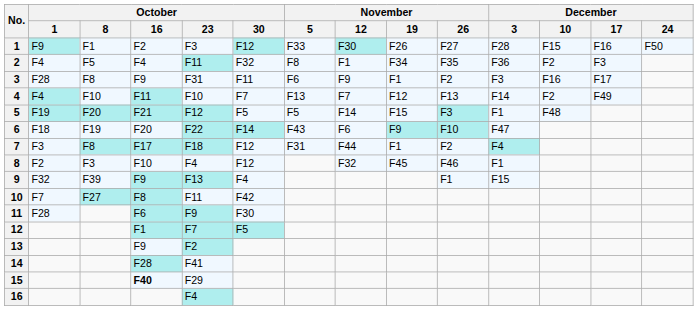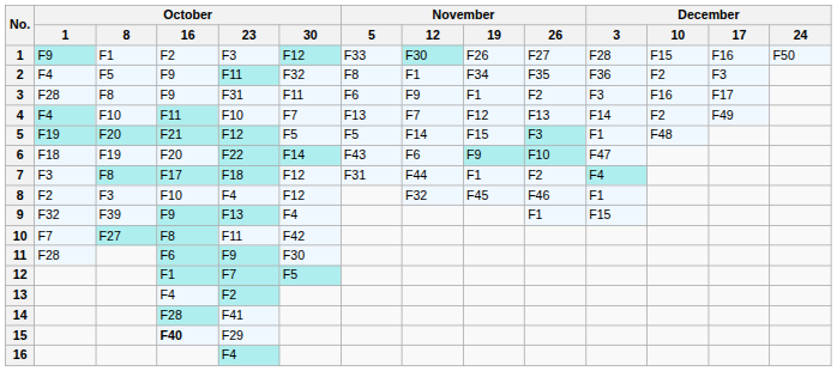 <table class="wikitable" style="font-size: 85%; width: 100%">
 <tr>
 <th rowspan=2 width=25>No.</th>
 <th colspan=5>October</th>
 <th colspan=4>November</th>
 <th colspan=4>December</th>
 </tr>
 <tr>
 <th>1</th>
 <th>8</th>
 <th>16</th>
 <th>23</th>
 <th>30</th>
 <th>5</th>
 <th>12</th>
 <th>19</th>
 <th>26</th>
 <th>3</th>
 <th>10</th>
 <th>17</th>
 <th>24</th>
 </tr>
 <tr>
 <th>1</th>
 <td style="background:#afeeee;"> F9</td>
 <td style="background:#f0f8ff;"> F1</td>
 <td style="background:#f0f8ff;"> F2</td>
 <td style="background:#f0f8ff;"> F3</td>
 <td style="background:#afeeee;"> F12</td>
 <td style="background:#f0f8ff;"> F33</td>
 <td style="background:#afeeee;"> F30</td>
 <td style="background:#f0f8ff;"> F26</td>
 <td style="background:#f0f8ff;"> F27</td>
 <td style="background:#f0f8ff;"> F28</td>
 <td style="background:#f0f8ff;"> F15</td>
 <td style="background:#f0f8ff;"> F16</td>
 <td style="background:#f0f8ff;"> F50</td>
 </tr>
 <tr>
 <th>2</th>
 <td style="background:#f0f8ff;"> F4</td>
 <td style="background:#f0f8ff;"> F5</td>
-<td style="background:#f0f8ff;"> F4</td>
+<td style="background:#f0f8ff;"> F9</td>
 <td style="background:#afeeee;"> F11</td>
 <td style="background:#f0f8ff;"> F32</td>
 <td style="background:#f0f8ff;"> F8</td>
 <td style="background:#f0f8ff;"> F1</td>
 <td style="background:#f0f8ff;"> F34</td>
 <td style="background:#f0f8ff;"> F35</td>
 <td style="background:#f0f8ff;"> F36</td>
 <td style="background:#f0f8ff;"> F2</td>
 <td style="background:#f0f8ff;"> F3</td>
 <td></td>
 </tr>
 <tr>
 <th>3</th>
 <td style="background:#f0f8ff;"> F28</td>
 <td style="background:#f0f8ff;"> F8</td>
 <td style="background:#f0f8ff;"> F9</td>
 <td style="background:#f0f8ff;"> F31</td>
 <td style="background:#f0f8ff;"> F11</td>
 <td style="background:#f0f8ff;"> F6</td>
 <td style="background:#f0f8ff;"> F9</td>
 <td style="background:#f0f8ff;"> F1</td>
 <td style="background:#f0f8ff;"> F2</td>
 <td style="background:#f0f8ff;"> F3</td>
 <td style="background:#f0f8ff;"> F16</td>
 <td style="background:#f0f8ff;"> F17</td>
 <td></td>
 </tr>
 <tr>
 <th>4</th>
 <td style="background:#afeeee;"> F4</td>
 <td style="background:#f0f8ff;"> F10</td>
 <td style="background:#afeeee;"> F11</td>
 <td style="background:#f0f8ff;"> F10</td>
 <td style="background:#f0f8ff;"> F7</td>
 <td style="background:#f0f8ff;"> F13</td>
 <td style="background:#f0f8ff;"> F7</td>
 <td style="background:#f0f8ff;"> F12</td>
 <td style="background:#f0f8ff;"> F13</td>
 <td style="background:#f0f8ff;"> F14</td>
 <td style="background:#f0f8ff;"> F2</td>
 <td style="background:#f0f8ff;"> F49</td>
 <td></td>
 </tr>
 <tr>
 <th>5</th>
 <td style="background:#afeeee;"> F19</td>
 <td style="background:#afeeee;"> F20</td>
 <td style="background:#afeeee;"> F21</td>
 <td style="background:#afeeee;"> F12</td>
 <td style="background:#f0f8ff;"> F5</td>
 <td style="background:#f0f8ff;"> F5</td>
 <td style="background:#f0f8ff;"> F14</td>
 <td style="background:#f0f8ff;"> F15</td>
 <td style="background:#afeeee;"> F3</td>
 <td style="background:#f0f8ff;"> F1</td>
 <td style="background:#f0f8ff;"> F48</td>
 <td></td>
 <td></td>
 </tr>
 <tr>
 <th>6</th>
 <td style="background:#f0f8ff;"> F18</td>
 <td style="background:#f0f8ff;"> F19</td>
 <td style="background:#f0f8ff;"> F20</td>
 <td style="background:#afeeee;"> F22</td>
 <td style="background:#afeeee;"> F14</td>
 <td style="background:#f0f8ff;"> F43</td>
 <td style="background:#f0f8ff;"> F6</td>
 <td style="background:#afeeee;"> F9</td>
 <td style="background:#afeeee;"> F10</td>
 <td style="background:#f0f8ff;"> F47</td>
 <td></td>
 <td></td>
 <td></td>
 </tr>
 <tr>
 <th>7</th>
 <td style="background:#f0f8ff;"> F3</td>
 <td style="background:#afeeee;"> F8</td>
 <td style="background:#afeeee;"> F17</td>
 <td style="background:#afeeee;"> F18</td>
 <td style="background:#f0f8ff;"> F12</td>
 <td style="background:#f0f8ff;"> F31</td>
 <td style="background:#f0f8ff;"> F44</td>
 <td style="background:#f0f8ff;"> F1</td>
 <td style="background:#f0f8ff;"> F2</td>
 <td style="background:#afeeee;"> F4</td>
 <td></td>
 <td></td>
 <td></td>
 </tr>
 <tr>
 <th>8</th>
 <td style="background:#f0f8ff;"> F2</td>
 <td style="background:#f0f8ff;"> F3</td>
 <td style="background:#f0f8ff;"> F10</td>
 <td style="background:#f0f8ff;"> F4</td>
 <td style="background:#f0f8ff;"> F12</td>
 <td></td>
 <td style="background:#f0f8ff;"> F32</td>
 <td style="background:#f0f8ff;"> F45</td>
 <td style="background:#f0f8ff;"> F46</td>
 <td style="background:#f0f8ff;"> F1</td>
 <td></td>
 <td></td>
 <td></td>
 </tr>
 <tr>
 <th>9</th>
 <td style="background:#f0f8ff;"> F32</td>
 <td style="background:#f0f8ff;"> F39</td>
 <td style="background:#afeeee;"> F9</td>
 <td style="background:#afeeee;"> F13</td>
 <td style="background:#f0f8ff;"> F4</td>
 <td></td>
 <td></td>
 <td></td>
 <td style="background:#f0f8ff;"> F1</td>
 <td style="background:#f0f8ff;"> F15</td>
 <td></td>
 <td></td>
 <td></td>
 </tr>
 <tr>
 <th>10</th>
 <td style="background:#f0f8ff;"> F7</td>
 <td style="background:#afeeee;"> F27</td>
 <td style="background:#afeeee;"> F8</td>
 <td style="background:#f0f8ff;"> F11</td>
 <td style="background:#f0f8ff;"> F42</td>
 <td></td>
 <td></td>
 <td></td>
 <td></td>
 <td></td>
 <td></td>
 <td></td>
 <td></td>
 </tr>
 <tr>
 <th>11</th>
 <td style="background:#f0f8ff;"> F28</td>
 <td></td>
 <td style="background:#afeeee;"> F6</td>
 <td style="background:#afeeee;"> F9</td>
 <td style="background:#f0f8ff;"> F30</td>
 <td></td>
 <td></td>
 <td></td>
 <td></td>
 <td></td>
 <td></td>
 <td></td>
 <td></td>
 </tr>
 <tr>
 <th>12</th>
 <td></td>
 <td></td>
 <td style="background:#afeeee;"> F1</td>
 <td style="background:#afeeee;"> F7</td>
 <td style="background:#afeeee;"> F5</td>
 <td></td>
 <td></td>
 <td></td>
 <td></td>
 <td></td>
 <td></td>
 <td></td>
 <td></td>
 </tr>
 <tr>
 <th>13</th>
 <td></td>
 <td></td>
-<td style="background:#f0f8ff;"> F9</td>
+<td style="background:#f0f8ff;"> F4</td>
 <td style="background:#afeeee;"> F2</td>
 <td></td>
 <td></td>
 <td></td>
 <td></td>
 <td></td>
 <td></td>
 <td></td>
 <td></td>
 <td></td>
 </tr>
 <tr>
 <th>14</th>
 <td></td>
 <td></td>
 <td style="background:#afeeee;"> F28</td>
 <td style="background:#f0f8ff;"> F41</td>
 <td></td>
 <td></td>
 <td></td>
 <td></td>
 <td></td>
 <td></td>
 <td></td>
 <td></td>
 <td></td>
 </tr>
 <tr>
 <th>15</th>
 <td></td>
 <td></td>
 <td style="background:#f0f8ff;"><strong> F40</strong></td>
 <td style="background:#f0f8ff;"> F29</td>
 <td></td>
 <td></td>
 <td></td>
 <td></td>
 <td></td>
 <td></td>
 <td></td>
 <td></td>
 <td></td>
 </tr>
 <tr>
 <th>16</th>
 <td></td>
 <td></td>
 <td></td>
 <td style="background:#afeeee;"> F4</td>
 <td></td>
 <td></td>
 <td></td>
 <td></td>
 <td></td>
 <td></td>
 <td></td>
 <td></td>
 <td></td>
 </tr>
 </table>
